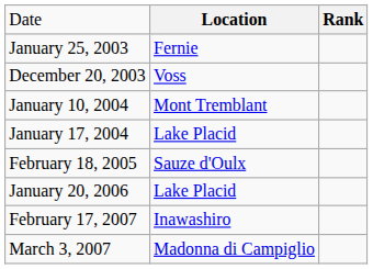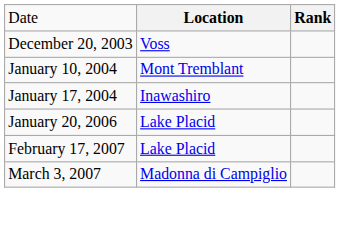 <table class="wikitable sortable" style="font-size:90%" style="text-align:center">
 <tr>
 <td>Date</td>
 <th>Location</th>
 <th>Rank</th>
-</tr>
-<tr>
-<td>January 25, 2003</td>
-<td><a href='#'>Fernie</a></td>
-<td></td>
 </tr>
 <tr>
 <td>December 20, 2003</td>
 <td><a href='#'>Voss</a></td>
 <td></td>
 </tr>
 <tr>
 <td>January 10, 2004</td>
 <td><a href='#'>Mont Tremblant</a></td>
 <td></td>
 </tr>
 <tr>
 <td>January 17, 2004</td>
-<td><a href='#'>Lake Placid</a></td>
-<td></td>
-</tr>
-<tr>
-<td>February 18, 2005</td>
-<td><a href='#'>Sauze d'Oulx</a></td>
+<td><a href='#'>Inawashiro</a></td>
 <td></td>
 </tr>
 <tr>
 <td>January 20, 2006</td>
 <td><a href='#'>Lake Placid</a></td>
 <td></td>
 </tr>
 <tr>
 <td>February 17, 2007</td>
-<td><a href='#'>Inawashiro</a></td>
+<td><a href='#'>Lake Placid</a></td>
 <td></td>
 </tr>
 <tr>
 <td>March 3, 2007</td>
 <td><a href='#'>Madonna di Campiglio</a></td>
 <td></td>
 </tr>
 </table>
